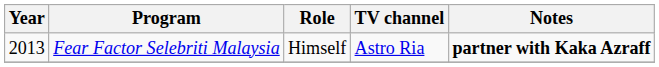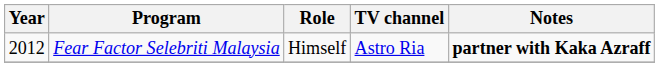 <table class="wikitable">
 <tr>
 <th>Year</th>
 <th>Program</th>
 <th>Role</th>
 <th>TV channel</th>
 <th>Notes</th>
 </tr>
 <tr>
-<td>2013</td>
+<td>2012</td>
 <td><em><a href='#'>Fear Factor Selebriti Malaysia</a></em></td>
 <td>Himself</td>
 <td><a href='#'>Astro Ria</a></td>
 <td><strong>partner with Kaka Azraff</strong></td>
 </tr>
 <tr>
 </tr>
 </table>
